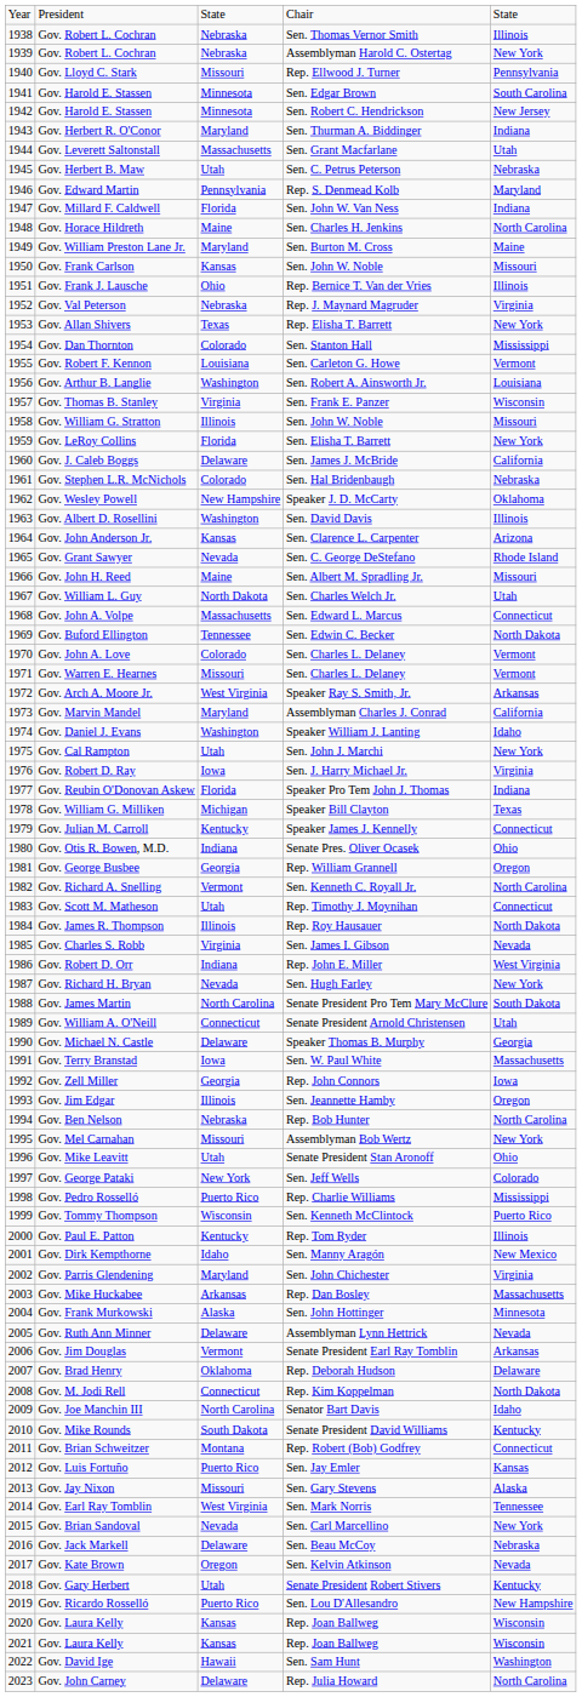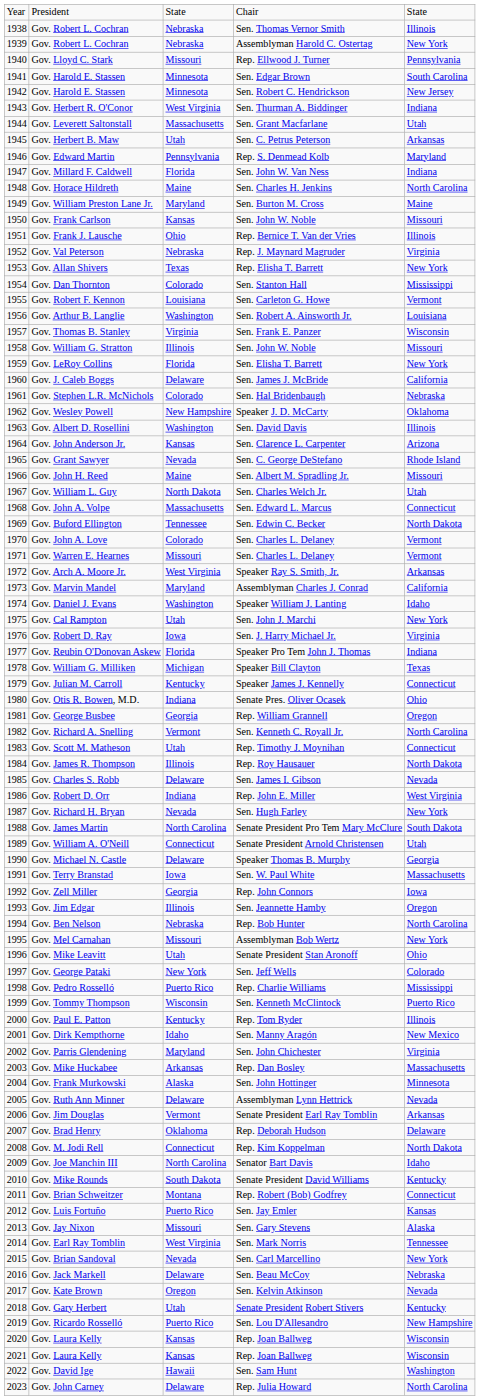 <table class="wikitable sortable">
 <tr>
 <td>Year</td>
 <td>President</td>
 <td>State</td>
 <td>Chair</td>
 <td>State</td>
 </tr>
 <tr>
 <td>1938</td>
 <td>Gov. <a href='#'>Robert L. Cochran</a></td>
 <td><a href='#'>Nebraska</a></td>
 <td>Sen. <a href='#'>Thomas Vernor Smith</a></td>
 <td><a href='#'>Illinois</a></td>
 </tr>
 <tr>
 <td>1939</td>
 <td>Gov. <a href='#'>Robert L. Cochran</a></td>
 <td><a href='#'>Nebraska</a></td>
 <td>Assemblyman <a href='#'>Harold C. Ostertag</a></td>
 <td><a href='#'>New York</a></td>
 </tr>
 <tr>
 <td>1940</td>
 <td>Gov. <a href='#'>Lloyd C. Stark</a></td>
 <td><a href='#'>Missouri</a></td>
 <td>Rep. <a href='#'>Ellwood J. Turner</a></td>
 <td><a href='#'>Pennsylvania</a></td>
 </tr>
 <tr>
 <td>1941</td>
 <td>Gov. <a href='#'>Harold E. Stassen</a></td>
 <td><a href='#'>Minnesota</a></td>
 <td>Sen. <a href='#'>Edgar Brown</a></td>
 <td><a href='#'>South Carolina</a></td>
 </tr>
 <tr>
 <td>1942</td>
 <td>Gov. <a href='#'>Harold E. Stassen</a></td>
 <td><a href='#'>Minnesota</a></td>
 <td>Sen. <a href='#'>Robert C. Hendrickson</a></td>
 <td><a href='#'>New Jersey</a></td>
 </tr>
 <tr>
 <td>1943</td>
 <td>Gov. <a href='#'>Herbert R. O'Conor</a></td>
-<td><a href='#'>Maryland</a></td>
+<td><a href='#'>West Virginia</a></td>
 <td>Sen. <a href='#'>Thurman A. Biddinger</a></td>
 <td><a href='#'>Indiana</a></td>
 </tr>
 <tr>
 <td>1944</td>
 <td>Gov. <a href='#'>Leverett Saltonstall</a></td>
 <td><a href='#'>Massachusetts</a></td>
 <td>Sen. <a href='#'>Grant Macfarlane</a></td>
 <td><a href='#'>Utah</a></td>
 </tr>
 <tr>
 <td>1945</td>
 <td>Gov. <a href='#'>Herbert B. Maw</a></td>
 <td><a href='#'>Utah</a></td>
 <td>Sen. <a href='#'>C. Petrus Peterson</a></td>
-<td><a href='#'>Nebraska</a></td>
+<td><a href='#'>Arkansas</a></td>
 </tr>
 <tr>
 <td>1946</td>
 <td>Gov. <a href='#'>Edward Martin</a></td>
 <td><a href='#'>Pennsylvania</a></td>
 <td>Rep. <a href='#'>S. Denmead Kolb</a></td>
 <td><a href='#'>Maryland</a></td>
 </tr>
 <tr>
 <td>1947</td>
 <td>Gov. <a href='#'>Millard F. Caldwell</a></td>
 <td><a href='#'>Florida</a></td>
 <td>Sen. <a href='#'>John W. Van Ness</a></td>
 <td><a href='#'>Indiana</a></td>
 </tr>
 <tr>
 <td>1948</td>
 <td>Gov. <a href='#'>Horace Hildreth</a></td>
 <td><a href='#'>Maine</a></td>
 <td>Sen. <a href='#'>Charles H. Jenkins</a></td>
 <td><a href='#'>North Carolina</a></td>
 </tr>
 <tr>
 <td>1949</td>
 <td>Gov. <a href='#'>William Preston Lane Jr.</a></td>
 <td><a href='#'>Maryland</a></td>
 <td>Sen. <a href='#'>Burton M. Cross</a></td>
 <td><a href='#'>Maine</a></td>
 </tr>
 <tr>
 <td>1950</td>
 <td>Gov. <a href='#'>Frank Carlson</a></td>
 <td><a href='#'>Kansas</a></td>
 <td>Sen. <a href='#'>John W. Noble</a></td>
 <td><a href='#'>Missouri</a></td>
 </tr>
 <tr>
 <td>1951</td>
 <td>Gov. <a href='#'>Frank J. Lausche</a></td>
 <td><a href='#'>Ohio</a></td>
 <td>Rep. <a href='#'>Bernice T. Van der Vries</a></td>
 <td><a href='#'>Illinois</a></td>
 </tr>
 <tr>
 <td>1952</td>
 <td>Gov. <a href='#'>Val Peterson</a></td>
 <td><a href='#'>Nebraska</a></td>
 <td>Rep. <a href='#'>J. Maynard Magruder</a></td>
 <td><a href='#'>Virginia</a></td>
 </tr>
 <tr>
 <td>1953</td>
 <td>Gov. <a href='#'>Allan Shivers</a></td>
 <td><a href='#'>Texas</a></td>
 <td>Rep. <a href='#'>Elisha T. Barrett</a></td>
 <td><a href='#'>New York</a></td>
 </tr>
 <tr>
 <td>1954</td>
 <td>Gov. <a href='#'>Dan Thornton</a></td>
 <td><a href='#'>Colorado</a></td>
 <td>Sen. <a href='#'>Stanton Hall</a></td>
 <td><a href='#'>Mississippi</a></td>
 </tr>
 <tr>
 <td>1955</td>
 <td>Gov. <a href='#'>Robert F. Kennon</a></td>
 <td><a href='#'>Louisiana</a></td>
 <td>Sen. <a href='#'>Carleton G. Howe</a></td>
 <td><a href='#'>Vermont</a></td>
 </tr>
 <tr>
 <td>1956</td>
 <td>Gov. <a href='#'>Arthur B. Langlie</a></td>
 <td><a href='#'>Washington</a></td>
 <td>Sen. <a href='#'>Robert A. Ainsworth Jr.</a></td>
 <td><a href='#'>Louisiana</a></td>
 </tr>
 <tr>
 <td>1957</td>
 <td>Gov. <a href='#'>Thomas B. Stanley</a></td>
 <td><a href='#'>Virginia</a></td>
 <td>Sen. <a href='#'>Frank E. Panzer</a></td>
 <td><a href='#'>Wisconsin</a></td>
 </tr>
 <tr>
 <td>1958</td>
 <td>Gov. <a href='#'>William G. Stratton</a></td>
 <td><a href='#'>Illinois</a></td>
 <td>Sen. <a href='#'>John W. Noble</a></td>
 <td><a href='#'>Missouri</a></td>
 </tr>
 <tr>
 <td>1959</td>
 <td>Gov. <a href='#'>LeRoy Collins</a></td>
 <td><a href='#'>Florida</a></td>
 <td>Sen. <a href='#'>Elisha T. Barrett</a></td>
 <td><a href='#'>New York</a></td>
 </tr>
 <tr>
 <td>1960</td>
 <td>Gov. <a href='#'>J. Caleb Boggs</a></td>
 <td><a href='#'>Delaware</a></td>
 <td>Sen. <a href='#'>James J. McBride</a></td>
 <td><a href='#'>California</a></td>
 </tr>
 <tr>
 <td>1961</td>
 <td>Gov. <a href='#'>Stephen L.R. McNichols</a></td>
 <td><a href='#'>Colorado</a></td>
 <td>Sen. <a href='#'>Hal Bridenbaugh</a></td>
 <td><a href='#'>Nebraska</a></td>
 </tr>
 <tr>
 <td>1962</td>
 <td>Gov. <a href='#'>Wesley Powell</a></td>
 <td><a href='#'>New Hampshire</a></td>
 <td>Speaker <a href='#'>J. D. McCarty</a></td>
 <td><a href='#'>Oklahoma</a></td>
 </tr>
 <tr>
 <td>1963</td>
 <td>Gov. <a href='#'>Albert D. Rosellini</a></td>
 <td><a href='#'>Washington</a></td>
 <td>Sen. <a href='#'>David Davis</a></td>
 <td><a href='#'>Illinois</a></td>
 </tr>
 <tr>
 <td>1964</td>
 <td>Gov. <a href='#'>John Anderson Jr.</a></td>
 <td><a href='#'>Kansas</a></td>
 <td>Sen. <a href='#'>Clarence L. Carpenter</a></td>
 <td><a href='#'>Arizona</a></td>
 </tr>
 <tr>
 <td>1965</td>
 <td>Gov. <a href='#'>Grant Sawyer</a></td>
 <td><a href='#'>Nevada</a></td>
 <td>Sen. <a href='#'>C. George DeStefano</a></td>
 <td><a href='#'>Rhode Island</a></td>
 </tr>
 <tr>
 <td>1966</td>
 <td>Gov. <a href='#'>John H. Reed</a></td>
 <td><a href='#'>Maine</a></td>
 <td>Sen. <a href='#'>Albert M. Spradling Jr.</a></td>
 <td><a href='#'>Missouri</a></td>
 </tr>
 <tr>
 <td>1967</td>
 <td>Gov. <a href='#'>William L. Guy</a></td>
 <td><a href='#'>North Dakota</a></td>
 <td>Sen. <a href='#'>Charles Welch Jr.</a></td>
 <td><a href='#'>Utah</a></td>
 </tr>
 <tr>
 <td>1968</td>
 <td>Gov. <a href='#'>John A. Volpe</a></td>
 <td><a href='#'>Massachusetts</a></td>
 <td>Sen. <a href='#'>Edward L. Marcus</a></td>
 <td><a href='#'>Connecticut</a></td>
 </tr>
 <tr>
 <td>1969</td>
 <td>Gov. <a href='#'>Buford Ellington</a></td>
 <td><a href='#'>Tennessee</a></td>
 <td>Sen. <a href='#'>Edwin C. Becker</a></td>
 <td><a href='#'>North Dakota</a></td>
 </tr>
 <tr>
 <td>1970</td>
 <td>Gov. <a href='#'>John A. Love</a></td>
 <td><a href='#'>Colorado</a></td>
 <td>Sen. <a href='#'>Charles L. Delaney</a></td>
 <td><a href='#'>Vermont</a></td>
 </tr>
 <tr>
 <td>1971</td>
 <td>Gov. <a href='#'>Warren E. Hearnes</a></td>
 <td><a href='#'>Missouri</a></td>
 <td>Sen. <a href='#'>Charles L. Delaney</a></td>
 <td><a href='#'>Vermont</a></td>
 </tr>
 <tr>
 <td>1972</td>
 <td>Gov. <a href='#'>Arch A. Moore Jr.</a></td>
 <td><a href='#'>West Virginia</a></td>
 <td>Speaker <a href='#'>Ray S. Smith, Jr.</a></td>
 <td><a href='#'>Arkansas</a></td>
 </tr>
 <tr>
 <td>1973</td>
 <td>Gov. <a href='#'>Marvin Mandel</a></td>
 <td><a href='#'>Maryland</a></td>
 <td>Assemblyman <a href='#'>Charles J. Conrad</a></td>
 <td><a href='#'>California</a></td>
 </tr>
 <tr>
 <td>1974</td>
 <td>Gov. <a href='#'>Daniel J. Evans</a></td>
 <td><a href='#'>Washington</a></td>
 <td>Speaker <a href='#'>William J. Lanting</a></td>
 <td><a href='#'>Idaho</a></td>
 </tr>
 <tr>
 <td>1975</td>
 <td>Gov. <a href='#'>Cal Rampton</a></td>
 <td><a href='#'>Utah</a></td>
 <td>Sen. <a href='#'>John J. Marchi</a></td>
 <td><a href='#'>New York</a></td>
 </tr>
 <tr>
 <td>1976</td>
 <td>Gov. <a href='#'>Robert D. Ray</a></td>
 <td><a href='#'>Iowa</a></td>
 <td>Sen. <a href='#'>J. Harry Michael Jr.</a></td>
 <td><a href='#'>Virginia</a></td>
 </tr>
 <tr>
 <td>1977</td>
 <td>Gov. <a href='#'>Reubin O'Donovan Askew</a></td>
 <td><a href='#'>Florida</a></td>
 <td>Speaker Pro Tem <a href='#'>John J. Thomas</a></td>
 <td><a href='#'>Indiana</a></td>
 </tr>
 <tr>
 <td>1978</td>
 <td>Gov. <a href='#'>William G. Milliken</a></td>
 <td><a href='#'>Michigan</a></td>
 <td>Speaker <a href='#'>Bill Clayton</a></td>
 <td><a href='#'>Texas</a></td>
 </tr>
 <tr>
 <td>1979</td>
 <td>Gov. <a href='#'>Julian M. Carroll</a></td>
 <td><a href='#'>Kentucky</a></td>
 <td>Speaker <a href='#'>James J. Kennelly</a></td>
 <td><a href='#'>Connecticut</a></td>
 </tr>
 <tr>
 <td>1980</td>
 <td>Gov. <a href='#'>Otis R. Bowen</a>, M.D.</td>
 <td><a href='#'>Indiana</a></td>
 <td>Senate Pres. <a href='#'>Oliver Ocasek</a></td>
 <td><a href='#'>Ohio</a></td>
 </tr>
 <tr>
 <td>1981</td>
 <td>Gov. <a href='#'>George Busbee</a></td>
 <td><a href='#'>Georgia</a></td>
 <td>Rep. <a href='#'>William Grannell</a></td>
 <td><a href='#'>Oregon</a></td>
 </tr>
 <tr>
 <td>1982</td>
 <td>Gov. <a href='#'>Richard A. Snelling</a></td>
 <td><a href='#'>Vermont</a></td>
 <td>Sen. <a href='#'>Kenneth C. Royall Jr.</a></td>
 <td><a href='#'>North Carolina</a></td>
 </tr>
 <tr>
 <td>1983</td>
 <td>Gov. <a href='#'>Scott M. Matheson</a></td>
 <td><a href='#'>Utah</a></td>
 <td>Rep. <a href='#'>Timothy J. Moynihan</a></td>
 <td><a href='#'>Connecticut</a></td>
 </tr>
 <tr>
 <td>1984</td>
 <td>Gov. <a href='#'>James R. Thompson</a></td>
 <td><a href='#'>Illinois</a></td>
 <td>Rep. <a href='#'>Roy Hausauer</a></td>
 <td><a href='#'>North Dakota</a></td>
 </tr>
 <tr>
 <td>1985</td>
 <td>Gov. <a href='#'>Charles S. Robb</a></td>
-<td><a href='#'>Virginia</a></td>
+<td><a href='#'>Delaware</a></td>
 <td>Sen. <a href='#'>James I. Gibson</a></td>
 <td><a href='#'>Nevada</a></td>
 </tr>
 <tr>
 <td>1986</td>
 <td>Gov. <a href='#'>Robert D. Orr</a></td>
 <td><a href='#'>Indiana</a></td>
 <td>Rep. <a href='#'>John E. Miller</a></td>
 <td><a href='#'>West Virginia</a></td>
 </tr>
 <tr>
 <td>1987</td>
 <td>Gov. <a href='#'>Richard H. Bryan</a></td>
 <td><a href='#'>Nevada</a></td>
 <td>Sen. <a href='#'>Hugh Farley</a></td>
 <td><a href='#'>New York</a></td>
 </tr>
 <tr>
 <td>1988</td>
 <td>Gov. <a href='#'>James Martin</a></td>
 <td><a href='#'>North Carolina</a></td>
 <td>Senate President Pro Tem <a href='#'>Mary McClure</a></td>
 <td><a href='#'>South Dakota</a></td>
 </tr>
 <tr>
 <td>1989</td>
 <td>Gov. <a href='#'>William A. O'Neill</a></td>
 <td><a href='#'>Connecticut</a></td>
 <td>Senate President <a href='#'>Arnold Christensen</a></td>
 <td><a href='#'>Utah</a></td>
 </tr>
 <tr>
 <td>1990</td>
 <td>Gov. <a href='#'>Michael N. Castle</a></td>
 <td><a href='#'>Delaware</a></td>
 <td>Speaker <a href='#'>Thomas B. Murphy</a></td>
 <td><a href='#'>Georgia</a></td>
 </tr>
 <tr>
 <td>1991</td>
 <td>Gov. <a href='#'>Terry Branstad</a></td>
 <td><a href='#'>Iowa</a></td>
 <td>Sen. <a href='#'>W. Paul White</a></td>
 <td><a href='#'>Massachusetts</a></td>
 </tr>
 <tr>
 <td>1992</td>
 <td>Gov. <a href='#'>Zell Miller</a></td>
 <td><a href='#'>Georgia</a></td>
 <td>Rep. <a href='#'>John Connors</a></td>
 <td><a href='#'>Iowa</a></td>
 </tr>
 <tr>
 <td>1993</td>
 <td>Gov. <a href='#'>Jim Edgar</a></td>
 <td><a href='#'>Illinois</a></td>
 <td>Sen. <a href='#'>Jeannette Hamby</a></td>
 <td><a href='#'>Oregon</a></td>
 </tr>
 <tr>
 <td>1994</td>
 <td>Gov. <a href='#'>Ben Nelson</a></td>
 <td><a href='#'>Nebraska</a></td>
 <td>Rep. <a href='#'>Bob Hunter</a></td>
 <td><a href='#'>North Carolina</a></td>
 </tr>
 <tr>
 <td>1995</td>
 <td>Gov. <a href='#'>Mel Carnahan</a></td>
 <td><a href='#'>Missouri</a></td>
 <td>Assemblyman <a href='#'>Bob Wertz</a></td>
 <td><a href='#'>New York</a></td>
 </tr>
 <tr>
 <td>1996</td>
 <td>Gov. <a href='#'>Mike Leavitt</a></td>
 <td><a href='#'>Utah</a></td>
 <td>Senate President <a href='#'>Stan Aronoff</a></td>
 <td><a href='#'>Ohio</a></td>
 </tr>
 <tr>
 <td>1997</td>
 <td>Gov. <a href='#'>George Pataki</a></td>
 <td><a href='#'>New York</a></td>
 <td>Sen. <a href='#'>Jeff Wells</a></td>
 <td><a href='#'>Colorado</a></td>
 </tr>
 <tr>
 <td>1998</td>
 <td>Gov. <a href='#'>Pedro Rosselló</a></td>
 <td><a href='#'>Puerto Rico</a></td>
 <td>Rep. <a href='#'>Charlie Williams</a></td>
 <td><a href='#'>Mississippi</a></td>
 </tr>
 <tr>
 <td>1999</td>
 <td>Gov. <a href='#'>Tommy Thompson</a></td>
 <td><a href='#'>Wisconsin</a></td>
 <td>Sen. <a href='#'>Kenneth McClintock</a></td>
 <td><a href='#'>Puerto Rico</a></td>
 </tr>
 <tr>
 <td>2000</td>
 <td>Gov. <a href='#'>Paul E. Patton</a></td>
 <td><a href='#'>Kentucky</a></td>
 <td>Rep. <a href='#'>Tom Ryder</a></td>
 <td><a href='#'>Illinois</a></td>
 </tr>
 <tr>
 <td>2001</td>
 <td>Gov. <a href='#'>Dirk Kempthorne</a></td>
 <td><a href='#'>Idaho</a></td>
 <td>Sen. <a href='#'>Manny Aragón</a></td>
 <td><a href='#'>New Mexico</a></td>
 </tr>
 <tr>
 <td>2002</td>
 <td>Gov. <a href='#'>Parris Glendening</a></td>
 <td><a href='#'>Maryland</a></td>
 <td>Sen. <a href='#'>John Chichester</a></td>
 <td><a href='#'>Virginia</a></td>
 </tr>
 <tr>
 <td>2003</td>
 <td>Gov. <a href='#'>Mike Huckabee</a></td>
 <td><a href='#'>Arkansas</a></td>
 <td>Rep. <a href='#'>Dan Bosley</a></td>
 <td><a href='#'>Massachusetts</a></td>
 </tr>
 <tr>
 <td>2004</td>
 <td>Gov. <a href='#'>Frank Murkowski</a></td>
 <td><a href='#'>Alaska</a></td>
 <td>Sen. <a href='#'>John Hottinger</a></td>
 <td><a href='#'>Minnesota</a></td>
 </tr>
 <tr>
 <td>2005</td>
 <td>Gov. <a href='#'>Ruth Ann Minner</a></td>
 <td><a href='#'>Delaware</a></td>
 <td>Assemblyman <a href='#'>Lynn Hettrick</a></td>
 <td><a href='#'>Nevada</a></td>
 </tr>
 <tr>
 <td>2006</td>
 <td>Gov. <a href='#'>Jim Douglas</a></td>
 <td><a href='#'>Vermont</a></td>
 <td>Senate President <a href='#'>Earl Ray Tomblin</a></td>
 <td><a href='#'>Arkansas</a></td>
 </tr>
 <tr>
 <td>2007</td>
 <td>Gov. <a href='#'>Brad Henry</a></td>
 <td><a href='#'>Oklahoma</a></td>
 <td>Rep. <a href='#'>Deborah Hudson</a></td>
 <td><a href='#'>Delaware</a></td>
 </tr>
 <tr>
 <td>2008</td>
 <td>Gov. <a href='#'>M. Jodi Rell</a></td>
 <td><a href='#'>Connecticut</a></td>
 <td>Rep. <a href='#'>Kim Koppelman</a></td>
 <td><a href='#'>North Dakota</a></td>
 </tr>
 <tr>
 <td>2009</td>
 <td>Gov. <a href='#'> Joe Manchin III</a></td>
 <td><a href='#'>North Carolina</a></td>
 <td>Senator <a href='#'>Bart Davis</a></td>
 <td><a href='#'>Idaho</a></td>
 </tr>
 <tr>
 <td>2010</td>
 <td>Gov. <a href='#'>Mike Rounds</a></td>
 <td><a href='#'>South Dakota</a></td>
 <td>Senate President <a href='#'>David Williams</a></td>
 <td><a href='#'>Kentucky</a></td>
 </tr>
 <tr>
 <td>2011</td>
 <td>Gov. <a href='#'>Brian Schweitzer</a></td>
 <td><a href='#'>Montana</a></td>
 <td>Rep. <a href='#'>Robert (Bob) Godfrey</a></td>
 <td><a href='#'>Connecticut</a></td>
 </tr>
 <tr>
 <td>2012</td>
 <td>Gov. <a href='#'>Luis Fortuño</a></td>
 <td><a href='#'>Puerto Rico</a></td>
 <td>Sen. <a href='#'>Jay Emler</a></td>
 <td><a href='#'>Kansas</a></td>
 </tr>
 <tr>
 <td>2013</td>
 <td>Gov. <a href='#'>Jay Nixon</a></td>
 <td><a href='#'>Missouri</a></td>
 <td>Sen. <a href='#'>Gary Stevens</a></td>
 <td><a href='#'>Alaska</a></td>
 </tr>
 <tr>
 <td>2014</td>
 <td>Gov. <a href='#'>Earl Ray Tomblin</a></td>
 <td><a href='#'>West Virginia</a></td>
 <td>Sen. <a href='#'>Mark Norris</a></td>
 <td><a href='#'>Tennessee</a></td>
 </tr>
 <tr>
 <td>2015</td>
 <td>Gov. <a href='#'>Brian Sandoval</a></td>
 <td><a href='#'>Nevada</a></td>
 <td>Sen. <a href='#'>Carl Marcellino</a></td>
 <td><a href='#'>New York</a></td>
 </tr>
 <tr>
 <td>2016</td>
 <td>Gov. <a href='#'>Jack Markell</a></td>
 <td><a href='#'>Delaware</a></td>
 <td>Sen. <a href='#'>Beau McCoy</a></td>
 <td><a href='#'>Nebraska</a></td>
 </tr>
 <tr>
 <td>2017</td>
 <td>Gov. <a href='#'>Kate Brown</a></td>
 <td><a href='#'>Oregon</a></td>
 <td>Sen. <a href='#'>Kelvin Atkinson</a></td>
 <td><a href='#'>Nevada</a></td>
 </tr>
 <tr>
 <td>2018</td>
 <td>Gov. <a href='#'>Gary Herbert</a></td>
 <td><a href='#'>Utah</a></td>
 <td><a href='#'>Senate President</a> <a href='#'>Robert Stivers</a></td>
 <td><a href='#'>Kentucky</a></td>
 </tr>
 <tr>
 <td>2019</td>
 <td>Gov. <a href='#'>Ricardo Rosselló</a></td>
 <td><a href='#'>Puerto Rico</a></td>
 <td>Sen. <a href='#'>Lou D'Allesandro</a></td>
 <td><a href='#'>New Hampshire</a></td>
 </tr>
 <tr>
 <td>2020</td>
 <td>Gov. <a href='#'>Laura Kelly</a></td>
 <td><a href='#'>Kansas</a></td>
 <td>Rep. <a href='#'>Joan Ballweg</a></td>
 <td><a href='#'>Wisconsin</a></td>
 </tr>
 <tr>
 <td>2021</td>
 <td>Gov. <a href='#'>Laura Kelly</a></td>
 <td><a href='#'>Kansas</a></td>
 <td>Rep. <a href='#'>Joan Ballweg</a></td>
 <td><a href='#'>Wisconsin</a></td>
 </tr>
 <tr>
 <td>2022</td>
 <td>Gov. <a href='#'>David Ige</a></td>
 <td><a href='#'>Hawaii</a></td>
 <td>Sen. <a href='#'>Sam Hunt</a></td>
 <td><a href='#'>Washington</a></td>
 </tr>
 <tr>
 <td>2023</td>
 <td>Gov. <a href='#'>John Carney</a></td>
 <td><a href='#'>Delaware</a></td>
 <td>Rep. <a href='#'>Julia Howard</a></td>
 <td><a href='#'>North Carolina</a></td>
 </tr>
 </table>
